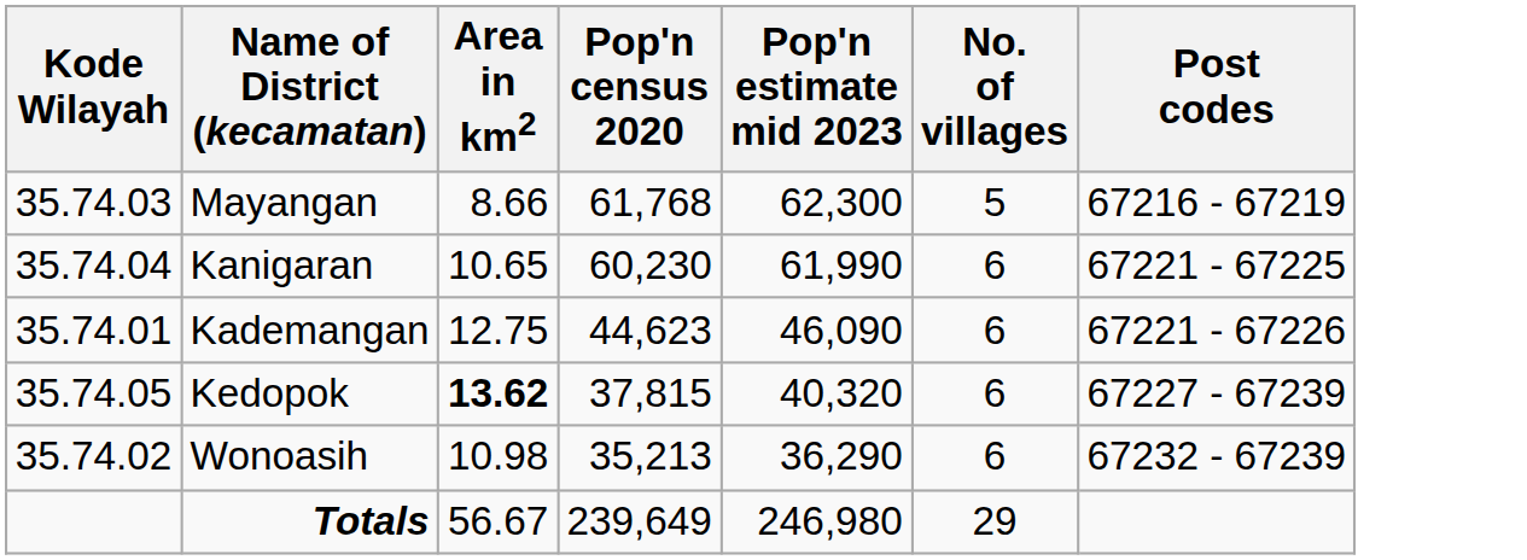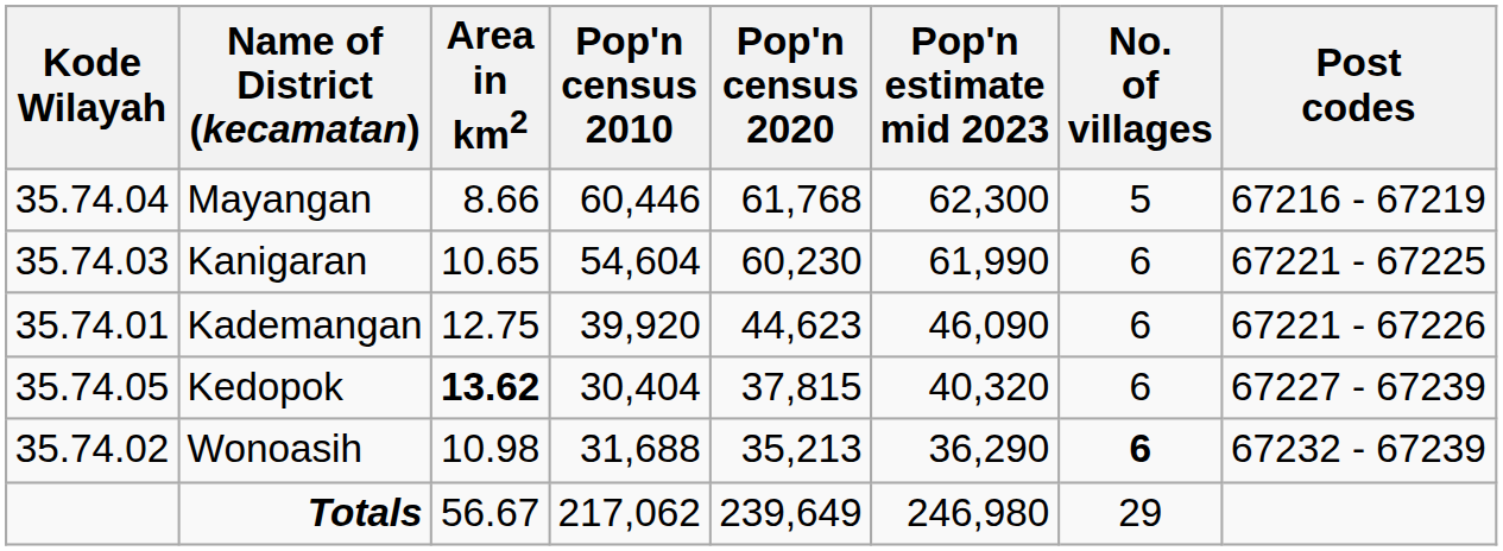 <table class="sortable wikitable" style="text-align:right">
 <tr>
 <th>Kode <br>Wilayah</th>
 <th>Name of<br>District<br>(<em>kecamatan</em>)</th>
 <th>Area<br> in <br>km<sup>2</sup></th>
+<th>Pop'n<br>census<br>2010</th>
 <th>Pop'n<br>census<br>2020</th>
 <th>Pop'n<br>estimate<br>mid 2023</th>
 <th class="unsortable">No.<br>of<br>villages</th>
 <th>Post<br>codes</th>
 </tr>
 <tr>
-<td align="center">35.74.03</td>
+<td align="center">35.74.04</td>
 <td style="text-align:left">Mayangan</td>
 <td>8.66</td>
+<td>60,446</td>
 <td>61,768</td>
 <td>62,300</td>
 <td style="text-align:center">5</td>
 <td>67216 - 67219</td>
 </tr>
 <tr>
-<td align="center">35.74.04</td>
+<td align="center">35.74.03</td>
 <td style="text-align:left">Kanigaran</td>
 <td>10.65</td>
+<td>54,604</td>
 <td>60,230</td>
 <td>61,990</td>
 <td style="text-align:center">6</td>
 <td>67221 - 67225</td>
 </tr>
 <tr>
 <td align="center">35.74.01</td>
 <td style="text-align:left">Kademangan</td>
 <td>12.75</td>
+<td>39,920</td>
 <td>44,623</td>
 <td>46,090</td>
 <td style="text-align:center">6</td>
 <td>67221 - 67226</td>
 </tr>
 <tr>
 <td align="center">35.74.05</td>
 <td style="text-align:left">Kedopok</td>
 <td><strong>13.62</strong></td>
+<td>30,404</td>
 <td>37,815</td>
 <td>40,320</td>
 <td style="text-align:center">6</td>
 <td>67227 - 67239</td>
 </tr>
 <tr>
 <td align="center">35.74.02</td>
 <td style="text-align:left">Wonoasih</td>
 <td>10.98</td>
+<td>31,688</td>
 <td>35,213</td>
 <td>36,290</td>
-<td style="text-align:center">6</td>
+<td style="text-align:center"><strong>6</strong></td>
 <td>67232 - 67239</td>
 </tr>
 <tr>
 <td></td>
 <td><strong><em>Totals</em></strong></td>
 <td style="text-align:right">56.67</td>
+<td style="text-align:right">217,062</td>
 <td style="text-align:right">239,649</td>
 <td style="text-align:right">246,980</td>
 <td align="center">29</td>
 <td></td>
 </tr>
 </table>
